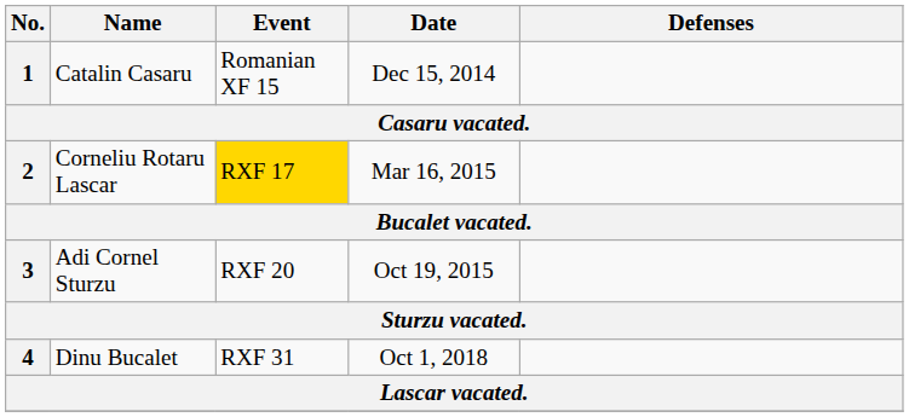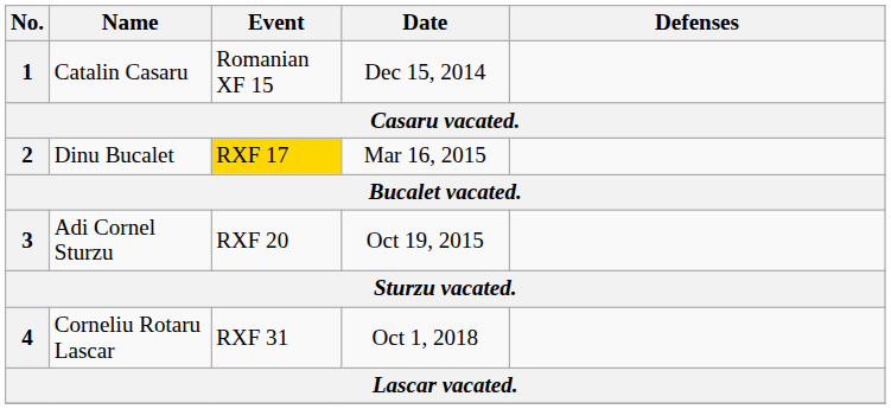 <table class="wikitable" width=100%>
 <tr>
 <th width=1%>No.</th>
 <th width=19%>Name</th>
 <th width=15%>Event</th>
 <th width=20%>Date</th>
 <th width=45%>Defenses</th>
 </tr>
 <tr>
 <th>1</th>
 <td> Catalin Casaru <br></td>
 <td>Romanian XF 15 <br></td>
 <td align=center>Dec 15, 2014</td>
 <td><br></td>
 </tr>
 <tr>
 <th colspan=5 align=center><em>Casaru vacated.</em></th>
 </tr>
 <tr>
 <th>2</th>
-<td> Corneliu Rotaru Lascar <br></td>
+<td> Dinu Bucalet <br></td>
 <td style="background: gold;">RXF 17 <br></td>
 <td align=center>Mar 16, 2015</td>
 <td></td>
 </tr>
 <tr>
 <th colspan=5 align=center><em>Bucalet vacated.</em></th>
 </tr>
 <tr>
 <th>3</th>
 <td> Adi Cornel Sturzu <br></td>
 <td>RXF 20 <br></td>
 <td align=center>Oct 19, 2015</td>
 <td></td>
 </tr>
 <tr>
 <th colspan=5 align=center><em>Sturzu vacated.</em></th>
 </tr>
 <tr>
 <th>4</th>
-<td> Dinu Bucalet <br></td>
+<td> Corneliu Rotaru Lascar <br></td>
 <td>RXF 31 <br></td>
 <td align=center>Oct 1, 2018</td>
 <td></td>
 </tr>
 <tr>
 <th colspan=5 align=center><em>Lascar vacated.</em></th>
 </tr>
 <tr>
 </tr>
 </table>
